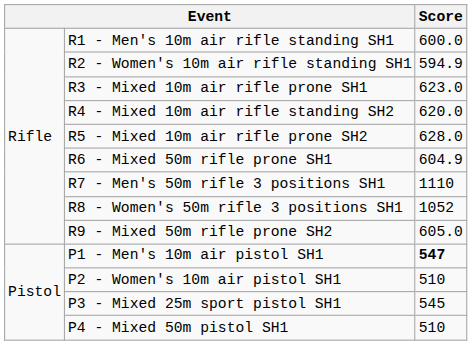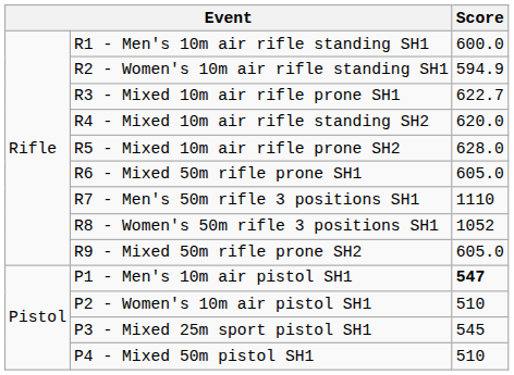 <table class=wikitable>
 <tr>
 <th colspan="2">Event</th>
 <th rowspan="1">Score</th>
 </tr>
 <tr>
 <td rowspan=9>Rifle</td>
 <td>R1 - Men's 10m air rifle standing SH1</td>
 <td>600.0</td>
 </tr>
 <tr>
 <td>R2 - Women's 10m air rifle standing SH1</td>
 <td>594.9</td>
 </tr>
 <tr>
 <td>R3 - Mixed 10m air rifle prone SH1</td>
-<td>623.0</td>
+<td>622.7</td>
 </tr>
 <tr>
 <td>R4 - Mixed 10m air rifle standing SH2</td>
 <td>620.0</td>
 </tr>
 <tr>
 <td>R5 - Mixed 10m air rifle prone SH2</td>
 <td>628.0</td>
 </tr>
 <tr>
 <td>R6 - Mixed 50m rifle prone SH1</td>
-<td>604.9</td>
+<td>605.0</td>
 </tr>
 <tr>
 <td>R7 - Men's 50m rifle 3 positions SH1</td>
 <td>1110</td>
 </tr>
 <tr>
 <td>R8 - Women's 50m rifle 3 positions SH1</td>
 <td>1052</td>
 </tr>
 <tr>
 <td>R9 - Mixed 50m rifle prone SH2</td>
 <td>605.0</td>
 </tr>
 <tr>
 <td rowspan=4>Pistol</td>
 <td>P1 - Men's 10m air pistol SH1</td>
 <td><strong>547</strong></td>
 </tr>
 <tr>
 <td>P2 - Women's 10m air pistol SH1</td>
 <td>510</td>
 </tr>
 <tr>
 <td>P3 - Mixed 25m sport pistol SH1</td>
 <td>545</td>
 </tr>
 <tr>
 <td>P4 - Mixed 50m pistol SH1</td>
 <td>510</td>
 </tr>
 </table>
